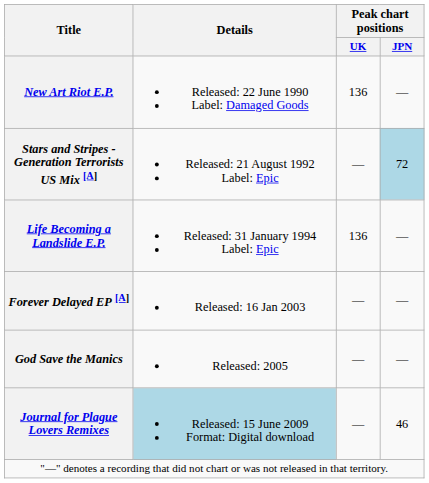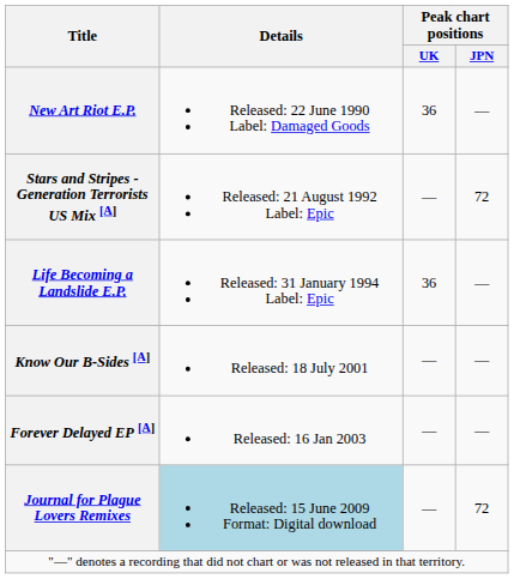 <table class="wikitable plainrowheaders" style="text-align:center;" border="1">
 <tr>
 <th scope="col" rowspan="2" style="width:10em;">Title</th>
 <th scope="col" rowspan="2" style="width:16em;">Details</th>
 <th scope="col" colspan="2">Peak chart positions</th>
 </tr>
 <tr>
 <th scope="col" style="width:3.5em;font-size:90%;"><a href='#'>UK</a><br></th>
 <th scope="col" style="width:3.5em;font-size:90%;"><a href='#'>JPN</a><br></th>
 </tr>
 <tr>
 <th scope="row"><em><a href='#'>New Art Riot E.P.</a></em></th>
 <td><br><ul><li>Released: 22 June 1990</li><li>Label: <a href='#'>Damaged Goods</a></li></ul></td>
-<td>136</td>
+<td>36</td>
 <td>—</td>
 </tr>
 <tr>
 <th scope="row"><em>Stars and Stripes - Generation Terrorists US Mix</em> <sup><span></span><a href='#'>[A</a>]</sup></th>
 <td><br><ul><li>Released: 21 August 1992</li><li>Label: <a href='#'>Epic</a></li></ul></td>
 <td>—</td>
-<td style="background: lightblue;">72</td>
+<td>72</td>
 </tr>
 <tr>
 <th scope="row"><em><a href='#'>Life Becoming a Landslide E.P.</a></em></th>
 <td><br><ul><li>Released: 31 January 1994</li><li>Label: <a href='#'>Epic</a></li></ul></td>
-<td>136</td>
+<td>36</td>
+<td>—</td>
+</tr>
+<tr>
+<th scope="row"><em>Know Our B-Sides</em> <sup><span></span><a href='#'>[A</a>]</sup></th>
+<td><br><ul><li>Released: 18 July 2001</li></ul></td>
+<td>—</td>
 <td>—</td>
 </tr>
 <tr>
 <th scope="row"><em>Forever Delayed EP</em> <sup><span></span><a href='#'>[A</a>]</sup></th>
 <td><br><ul><li>Released: 16 Jan 2003</li></ul></td>
 <td>—</td>
 <td>—</td>
 </tr>
 <tr>
-<th scope="row"><em>God Save the Manics</em></th>
-<td><br><ul><li>Released: 2005</li></ul></td>
-<td>—</td>
-<td>—</td>
-</tr>
-<tr>
 <th scope="row"><em><a href='#'>Journal for Plague Lovers Remixes</a></em></th>
 <td style="background: lightblue;"><br><ul><li>Released: 15 June 2009</li><li>Format: Digital download</li></ul></td>
 <td>—</td>
-<td>46</td>
+<td>72</td>
 </tr>
 <tr>
 <td colspan="4" style="font-size:90%">"—" denotes a recording that did not chart or was not released in that territory.</td>
 </tr>
 </table>
